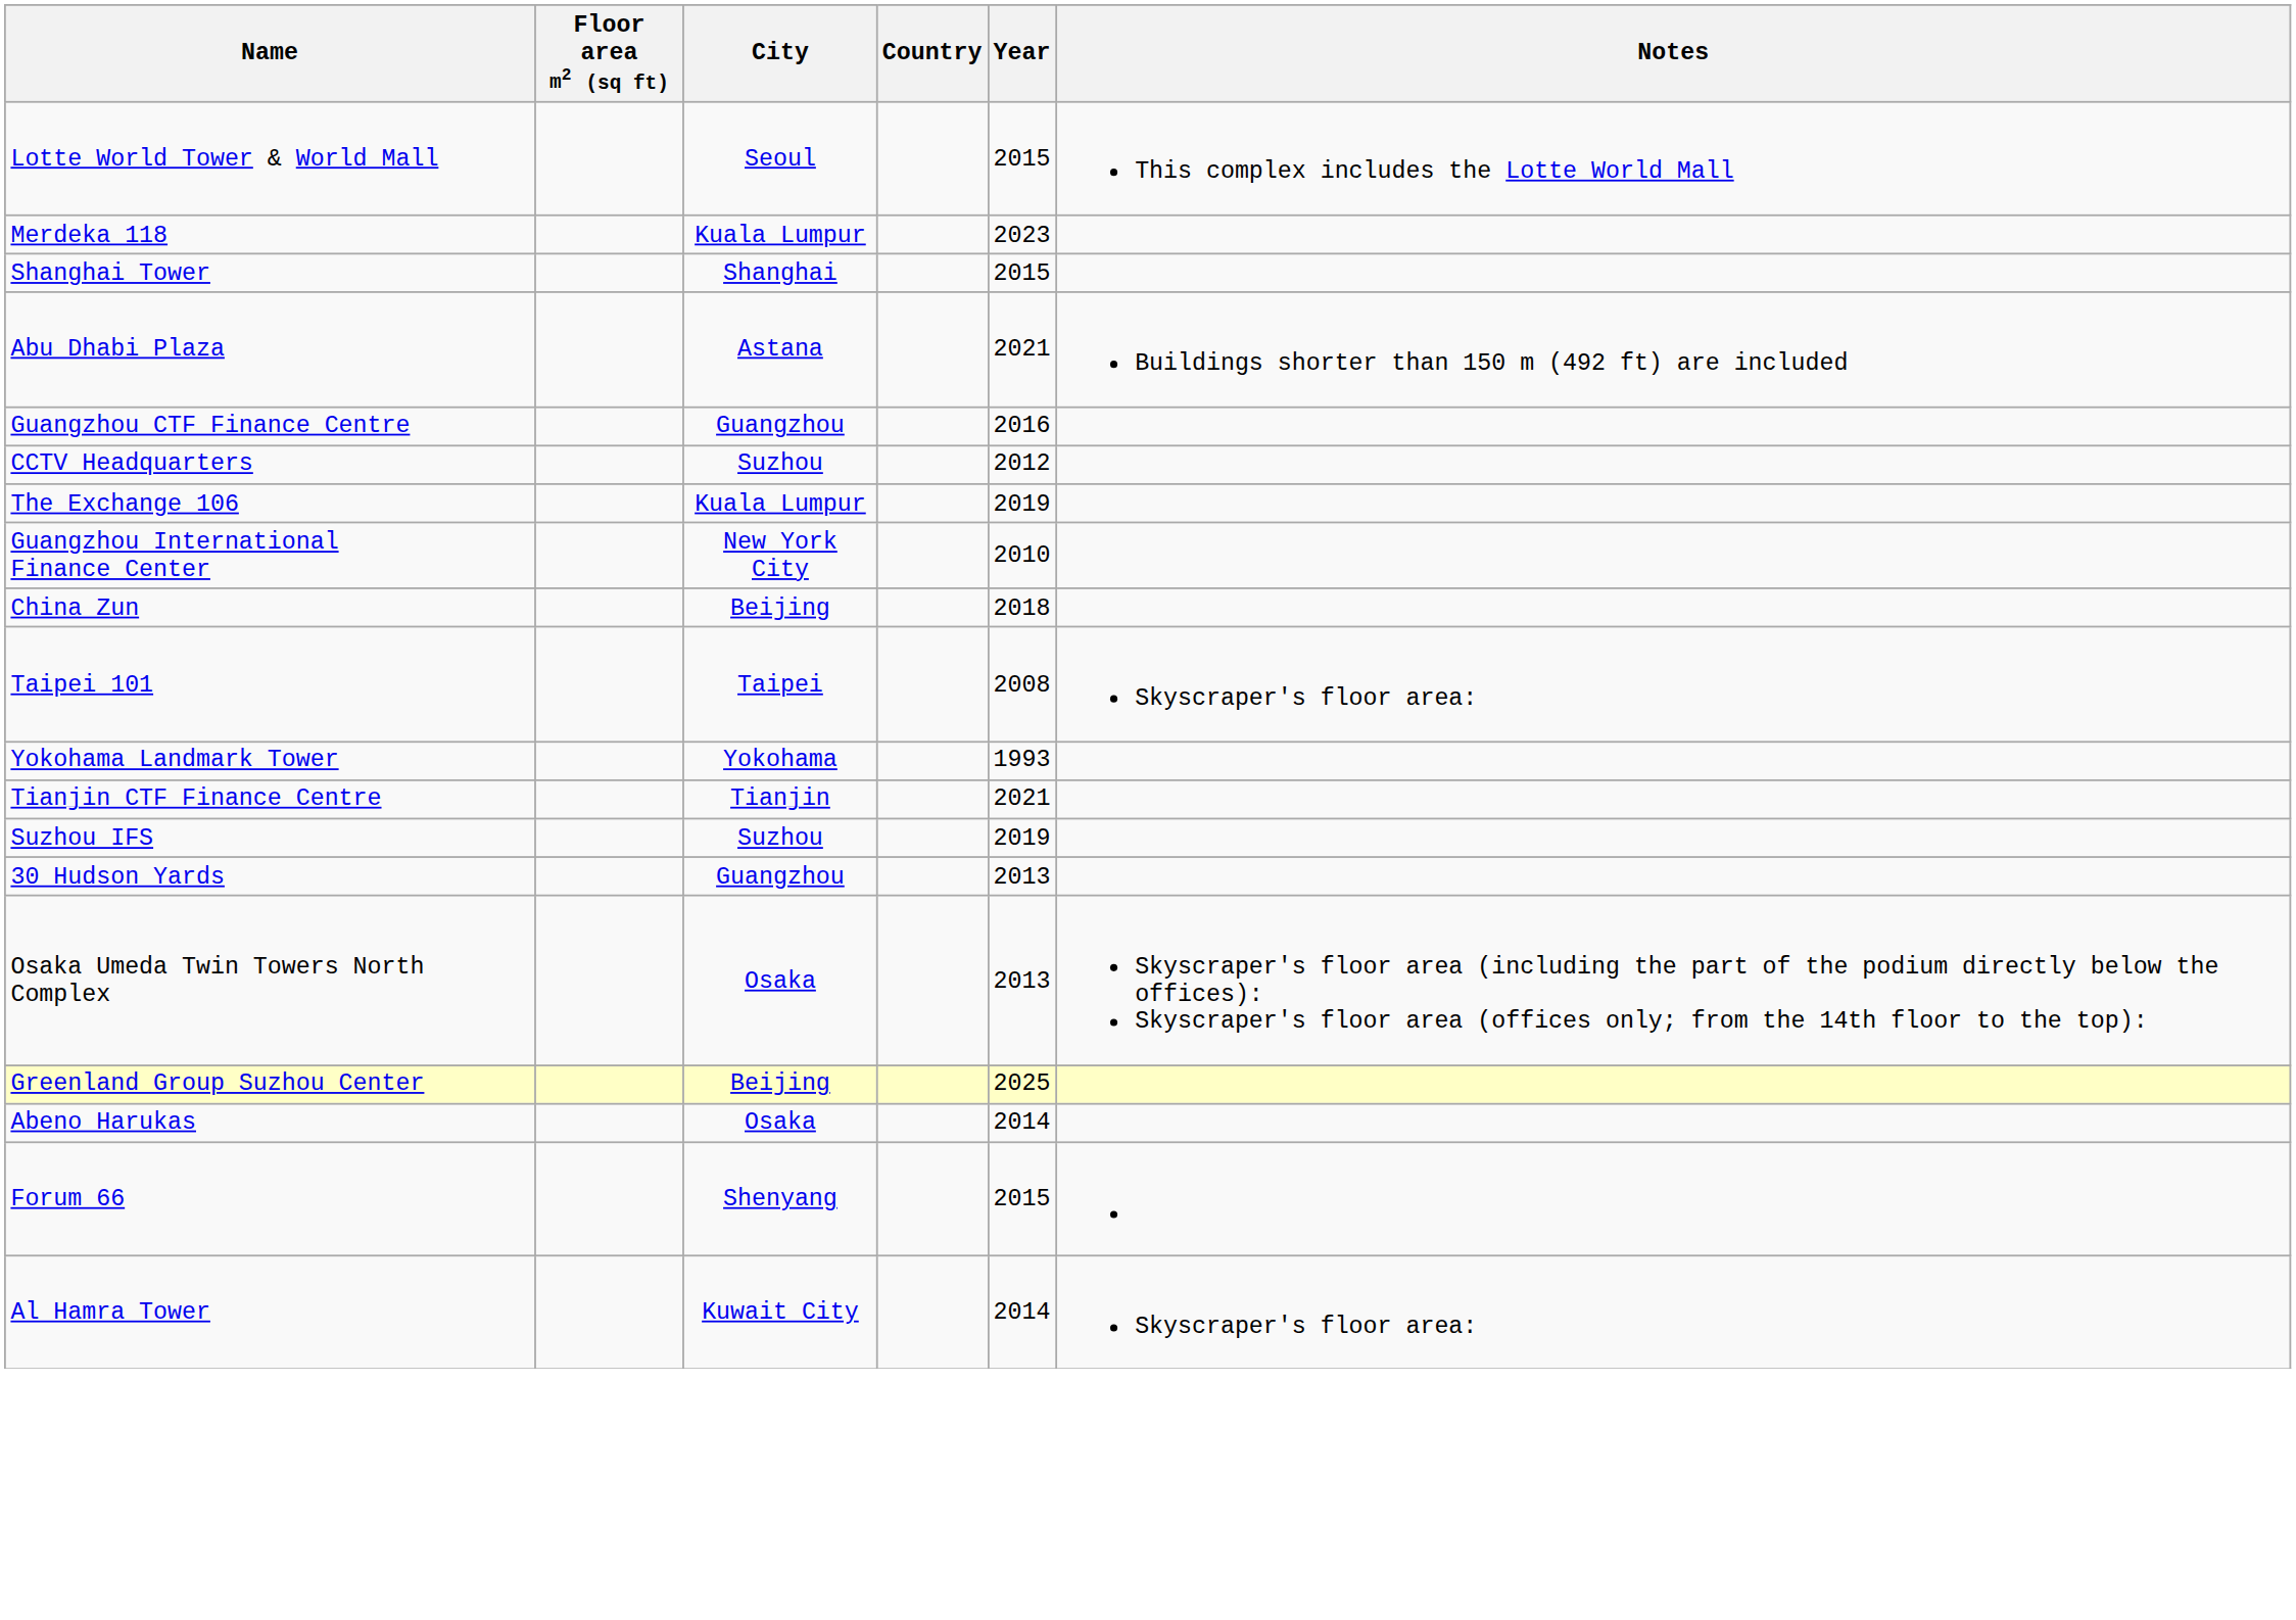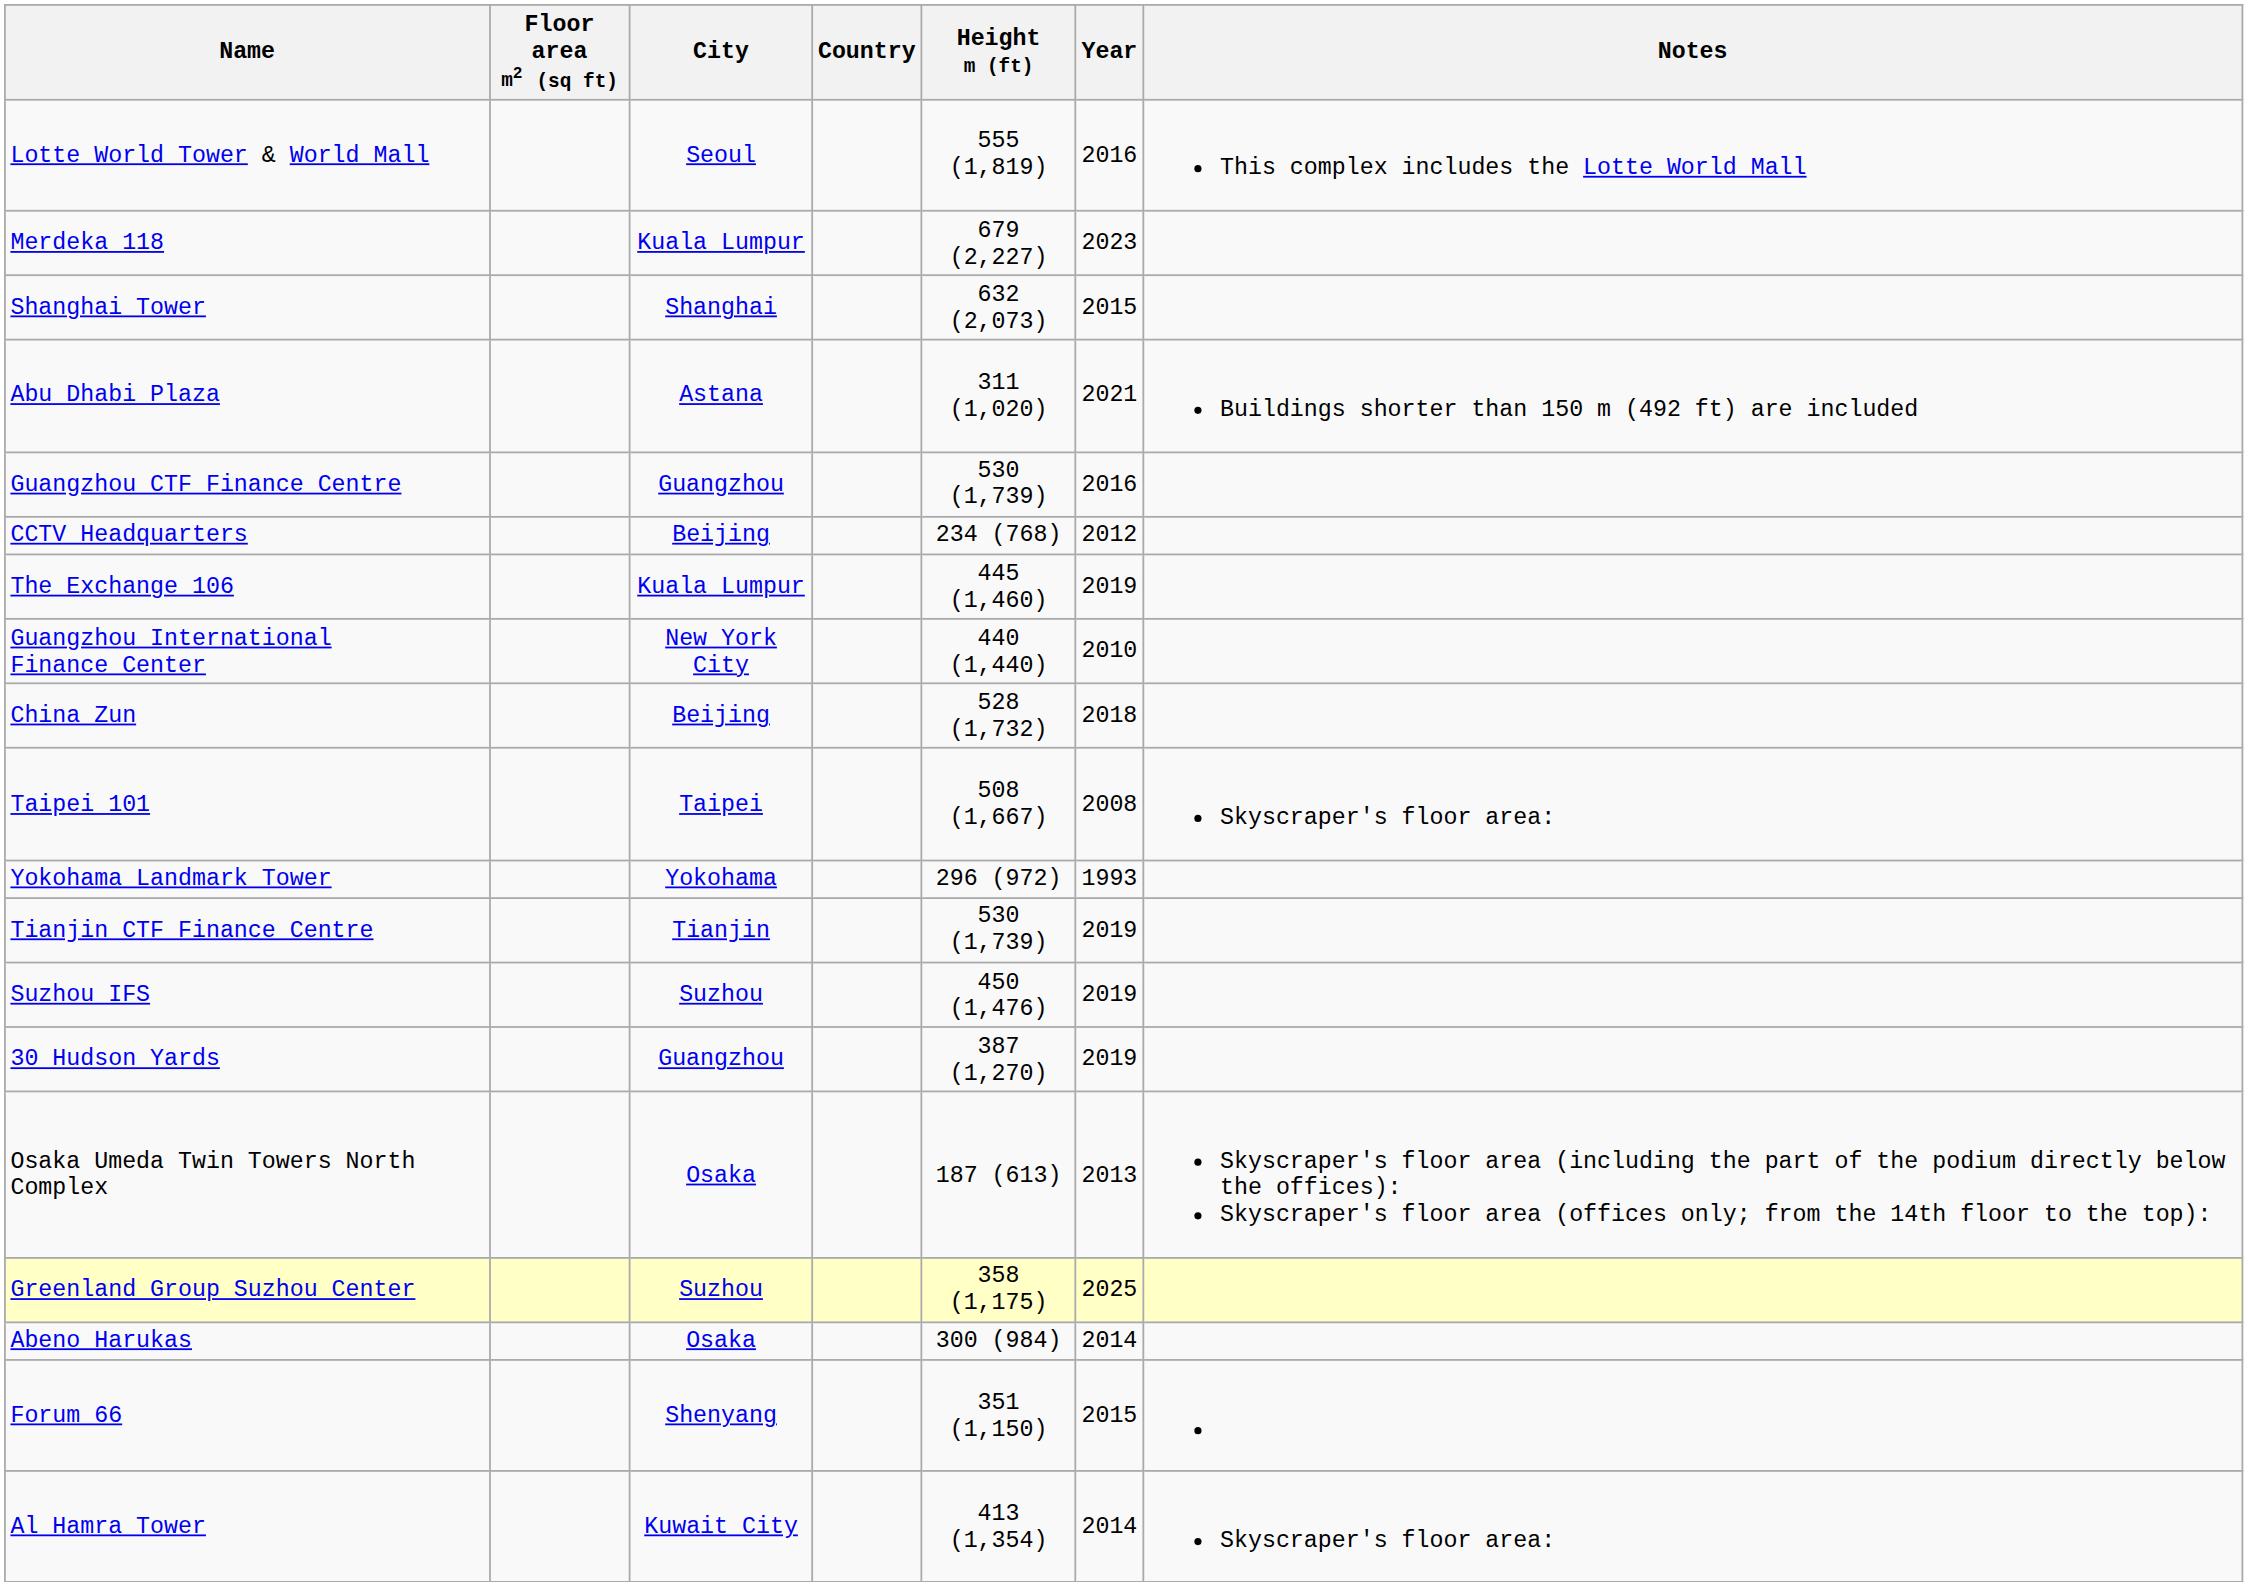 <table class="wikitable sortable" style="text-align:center">
 <tr>
 <th scope="col">Name</th>
 <th scope="col">Floor area<br><small>m<sup>2</sup></small> <small>(sq ft)</small></th>
 <th scope="col">City</th>
 <th scope="col">Country</th>
+<th scope="col">Height<br><small>m (ft)</small></th>
 <th scope="col">Year</th>
 <th scope="col" class="unsortable">Notes</th>
 </tr>
 <tr>
 <td align="left"><a href='#'>Lotte World Tower</a> & <a href='#'>World Mall</a></td>
 <td></td>
 <td><a href='#'>Seoul</a></td>
 <td></td>
-<td>2015</td>
+<td>555 (1,819)</td>
+<td>2016</td>
 <td align="left"><br><ul><li>This complex includes the <a href='#'>Lotte World Mall</a></li></ul></td>
 </tr>
 <tr>
 <td align="left"><a href='#'>Merdeka 118</a></td>
 <td></td>
 <td><a href='#'>Kuala Lumpur</a></td>
 <td></td>
+<td>679 (2,227)</td>
 <td>2023</td>
 <td align="left"></td>
 </tr>
 <tr>
 <td align="left"><a href='#'>Shanghai Tower</a></td>
 <td></td>
 <td><a href='#'>Shanghai</a></td>
 <td></td>
+<td>632 (2,073)</td>
 <td>2015</td>
 <td align="left"></td>
 </tr>
 <tr>
 <td align="left"><a href='#'>Abu Dhabi Plaza</a></td>
 <td></td>
 <td><a href='#'>Astana</a></td>
 <td></td>
+<td>311 (1,020)</td>
 <td>2021</td>
 <td align="left"><br><ul><li>Buildings shorter than 150 m (492 ft) are included</li></ul></td>
 </tr>
 <tr>
 <td align="left"><a href='#'>Guangzhou CTF Finance Centre</a></td>
 <td></td>
 <td><a href='#'>Guangzhou</a></td>
 <td></td>
+<td>530 (1,739)</td>
 <td>2016</td>
 <td align="left"></td>
 </tr>
 <tr>
 <td align="left"><a href='#'>CCTV Headquarters</a></td>
 <td></td>
-<td><a href='#'>Suzhou</a></td>
+<td><a href='#'>Beijing</a></td>
 <td></td>
+<td>234 (768)</td>
 <td>2012</td>
 <td align="left"></td>
 </tr>
 <tr>
 <td align="left"><a href='#'>The Exchange 106</a></td>
 <td></td>
 <td><a href='#'>Kuala Lumpur</a></td>
 <td></td>
+<td>445 (1,460)</td>
 <td>2019</td>
 <td align="left"></td>
 </tr>
 <tr>
 <td align="left"><a href='#'>Guangzhou International Finance Center</a></td>
 <td></td>
 <td><a href='#'>New York City</a></td>
 <td></td>
+<td>440 (1,440)</td>
 <td>2010</td>
 <td align="left"></td>
 </tr>
 <tr>
 <td align="left"><a href='#'>China Zun</a></td>
 <td></td>
 <td><a href='#'>Beijing</a></td>
 <td></td>
+<td>528 (1,732)</td>
 <td>2018</td>
 <td align="left"></td>
 </tr>
 <tr>
 <td align="left"><a href='#'>Taipei 101</a></td>
 <td></td>
 <td><a href='#'>Taipei</a></td>
 <td></td>
+<td>508 (1,667)</td>
 <td>2008</td>
 <td align="left"><br><ul><li>Skyscraper's floor area: </li></ul></td>
 </tr>
 <tr>
 <td align="left"><a href='#'>Yokohama Landmark Tower</a></td>
 <td></td>
 <td><a href='#'>Yokohama</a></td>
 <td></td>
+<td>296 (972)</td>
 <td>1993</td>
 <td align="left"></td>
 </tr>
 <tr>
 <td align="left"><a href='#'>Tianjin CTF Finance Centre</a></td>
 <td></td>
 <td><a href='#'>Tianjin</a></td>
 <td></td>
-<td>2021</td>
+<td>530 (1,739)</td>
+<td>2019</td>
 <td align="left"></td>
 </tr>
 <tr>
 <td align="left"><a href='#'>Suzhou IFS</a></td>
 <td></td>
 <td><a href='#'>Suzhou</a></td>
 <td></td>
+<td>450 (1,476)</td>
 <td>2019</td>
 <td align="left"></td>
 </tr>
 <tr>
 <td align="left"><a href='#'>30 Hudson Yards</a></td>
 <td></td>
 <td><a href='#'>Guangzhou</a></td>
 <td></td>
-<td>2013</td>
+<td>387 (1,270)</td>
+<td>2019</td>
 <td align="left"></td>
 </tr>
 <tr>
 <td align="left">Osaka Umeda Twin Towers North Complex</td>
 <td></td>
 <td><a href='#'>Osaka</a></td>
 <td></td>
+<td>187 (613)</td>
 <td>2013</td>
 <td align="left"><br><ul><li>Skyscraper's floor area (including the part of the podium directly below the offices): </li><li>Skyscraper's floor area (offices only; from the 14th floor to the top): </li></ul></td>
 </tr>
 <tr style="background:#FFFFC6;">
 <td align="left"><a href='#'>Greenland Group Suzhou Center</a></td>
 <td></td>
-<td><a href='#'>Beijing</a></td>
+<td><a href='#'>Suzhou</a></td>
 <td></td>
+<td>358 (1,175)</td>
 <td>2025</td>
 <td align="left"></td>
 </tr>
 <tr>
 <td align="left"><a href='#'>Abeno Harukas</a></td>
 <td></td>
 <td><a href='#'>Osaka</a></td>
 <td></td>
+<td>300 (984)</td>
 <td>2014</td>
 <td align="left"></td>
 </tr>
 <tr>
 <td align="left"><a href='#'>Forum 66</a></td>
 <td></td>
 <td><a href='#'>Shenyang</a></td>
 <td></td>
+<td>351 (1,150)</td>
 <td>2015</td>
 <td align="left"><br><ul><li></li></ul></td>
 </tr>
 <tr>
 <td align="left"><a href='#'>Al Hamra Tower</a></td>
 <td></td>
 <td><a href='#'>Kuwait City</a></td>
 <td></td>
+<td>413 (1,354)</td>
 <td>2014</td>
 <td align="left"><br><ul><li>Skyscraper's floor area: </li></ul></td>
 </tr>
 </table>
